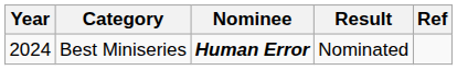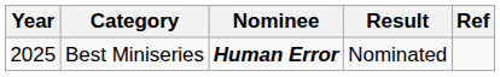 <table class="wikitable">
 <tr>
 <th>Year</th>
 <th>Category</th>
 <th>Nominee</th>
 <th>Result</th>
 <th>Ref</th>
 </tr>
 <tr>
-<td>2024</td>
+<td>2025</td>
 <td>Best Miniseries</td>
 <td><strong><em>Human Error</em></strong></td>
 <td>Nominated</td>
 <td></td>
 </tr>
 </table>
